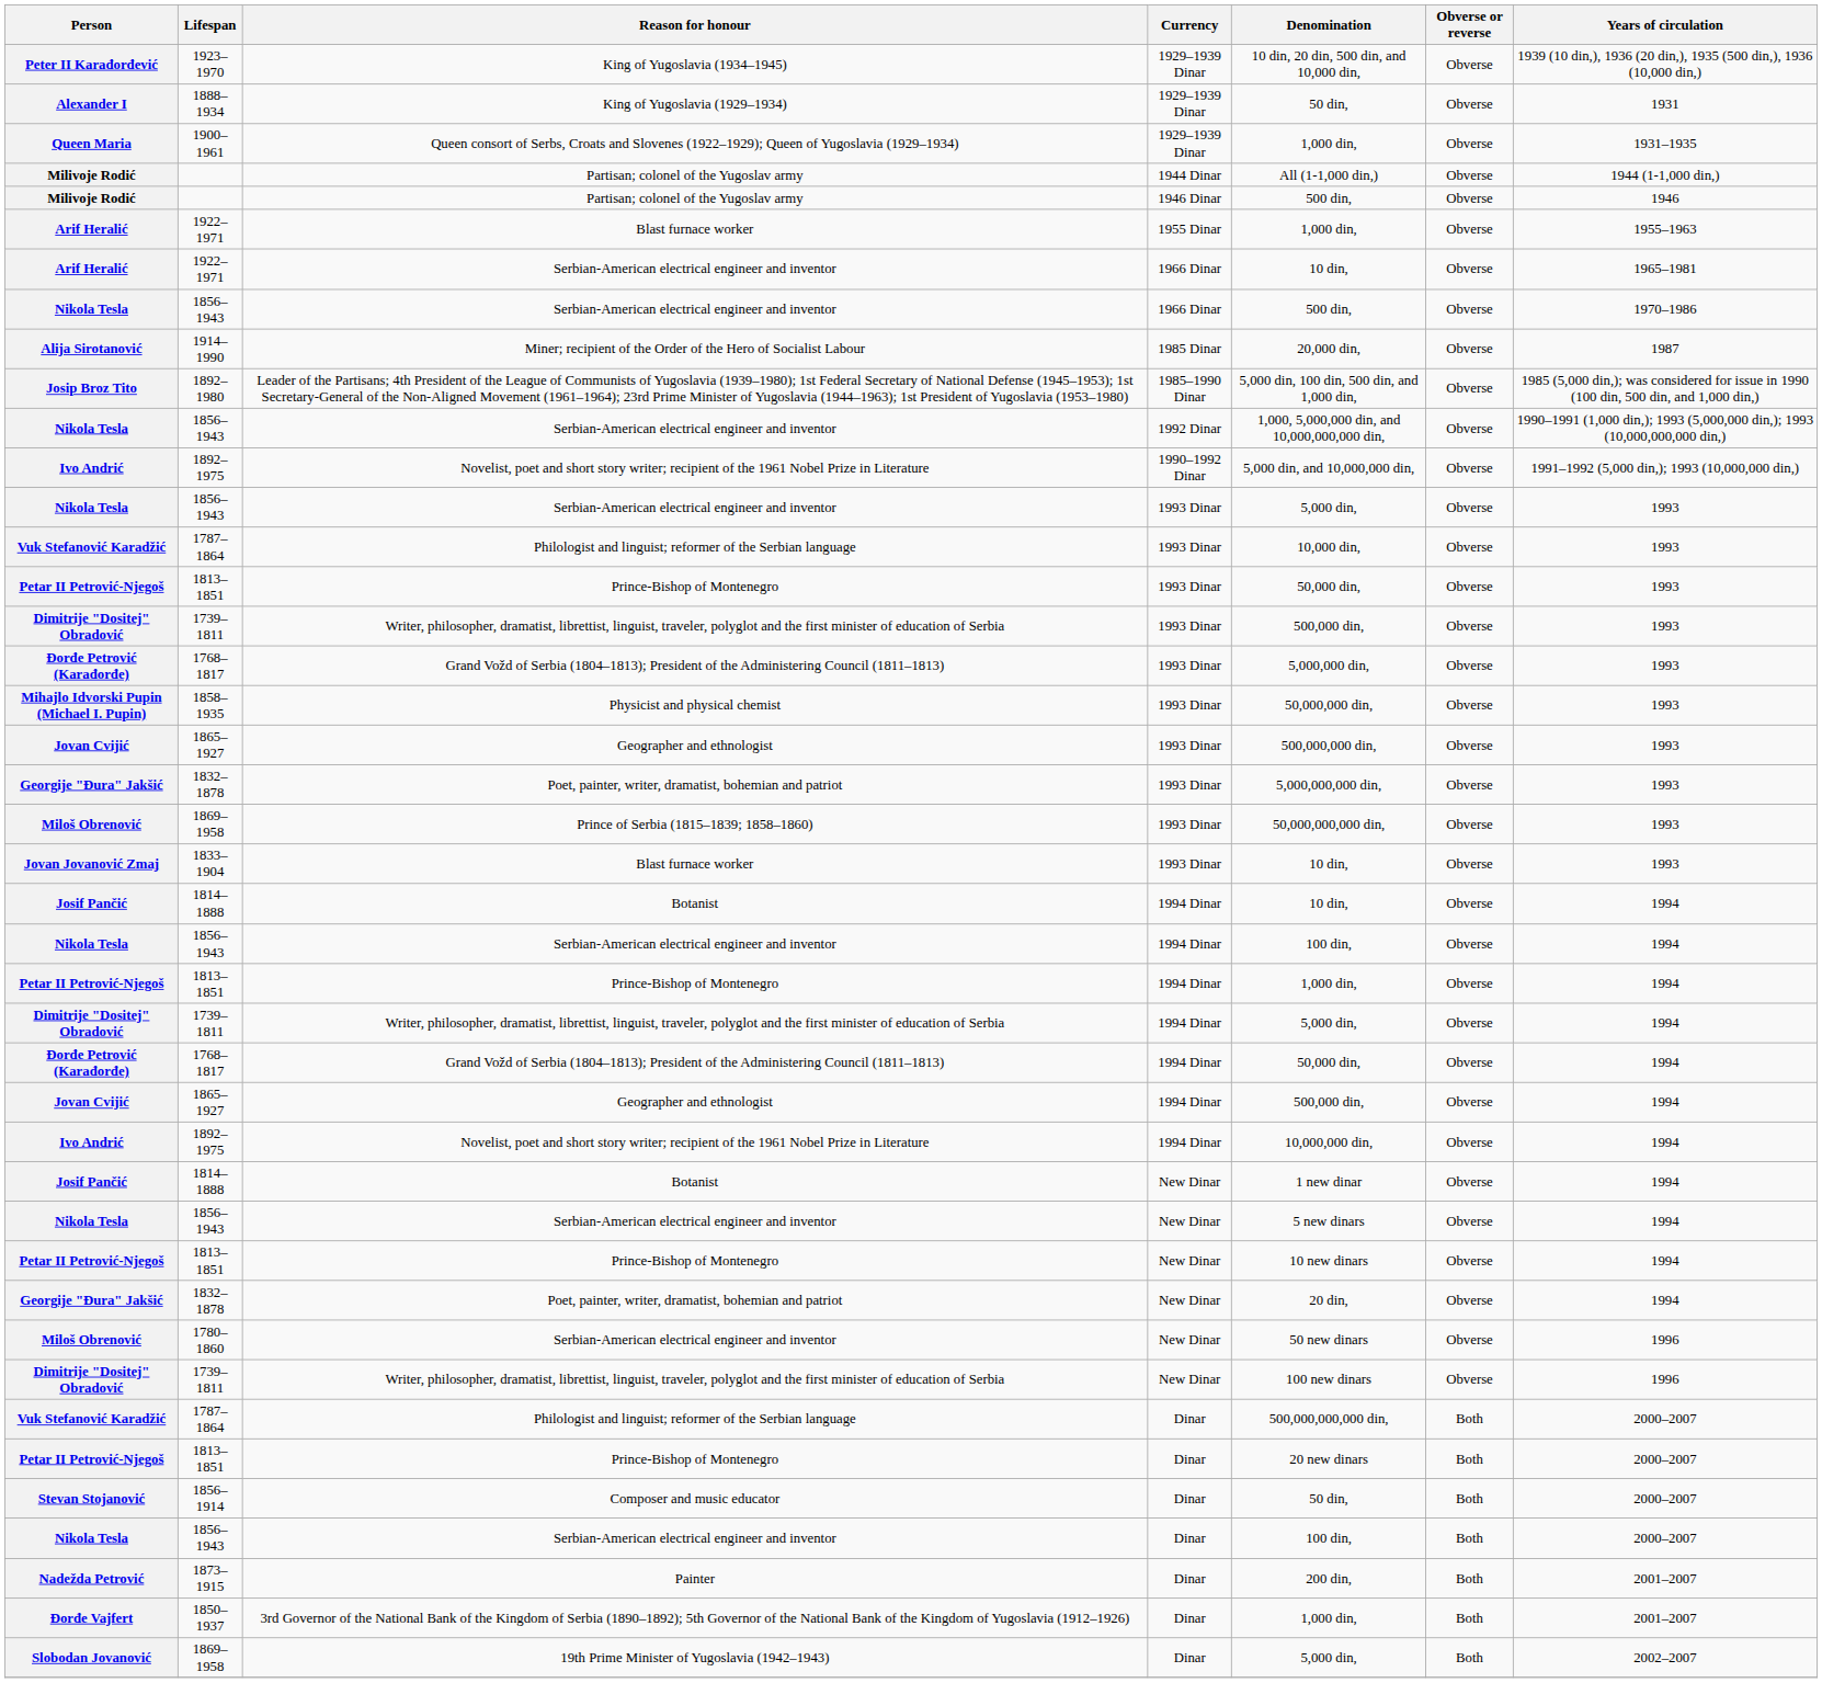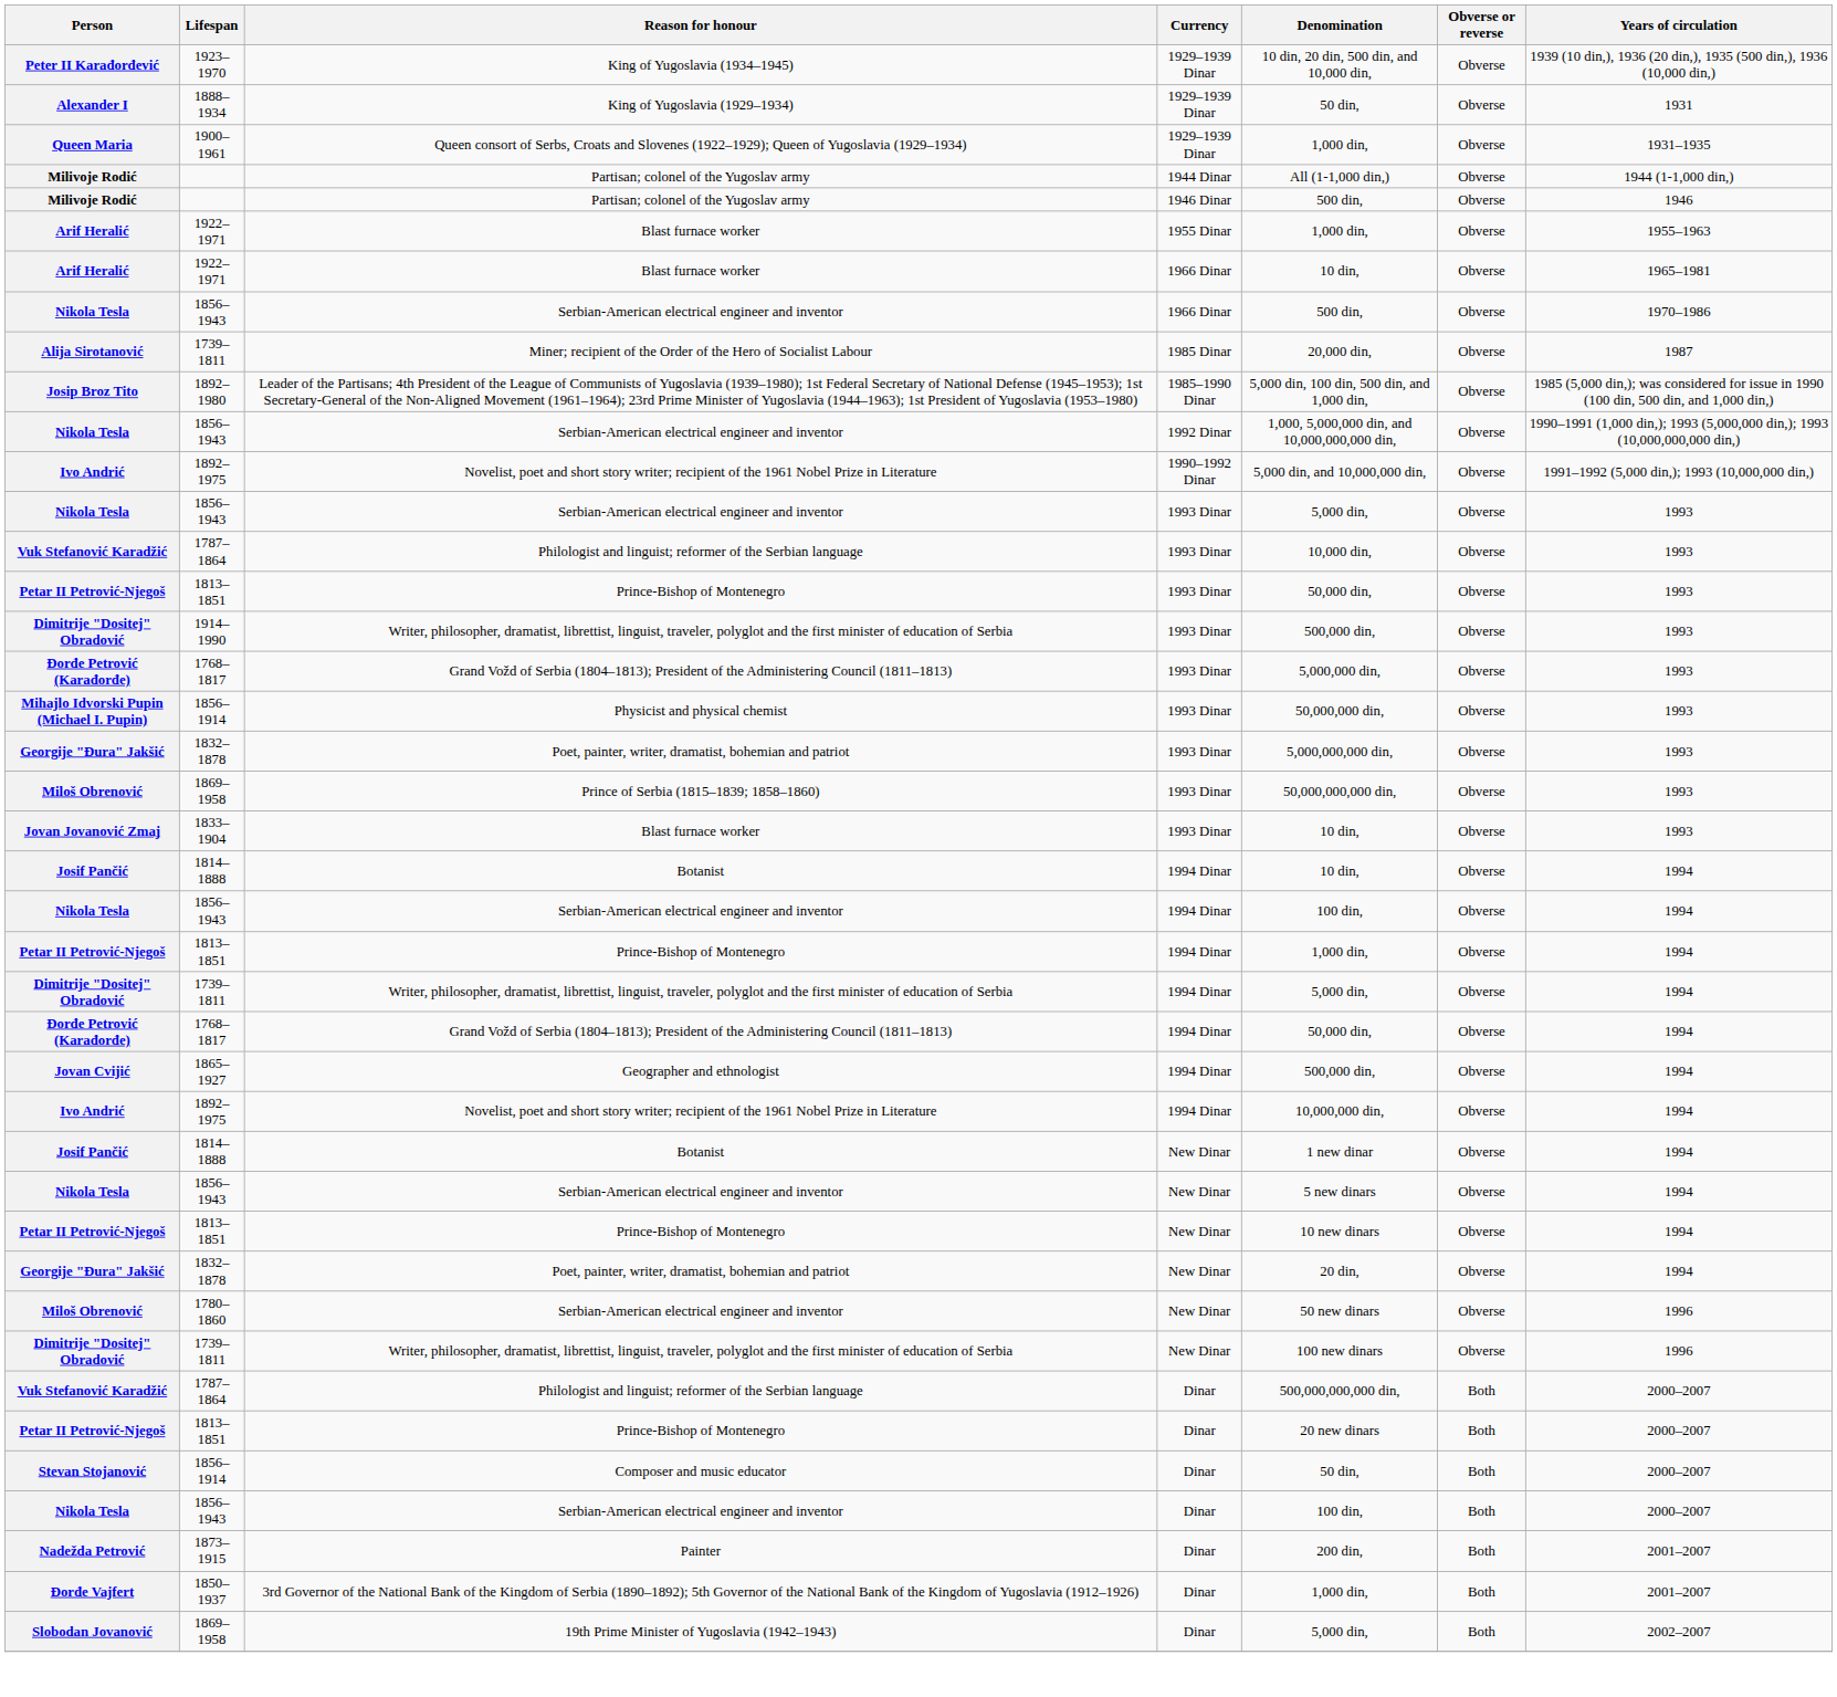 <table class="wikitable" style="font-size:95%; text-align:center;">
 <tr>
 <th>Person</th>
 <th>Lifespan</th>
 <th>Reason for honour</th>
 <th>Currency</th>
 <th>Denomination</th>
 <th>Obverse or reverse</th>
 <th>Years of circulation</th>
 </tr>
 <tr>
 <th><a href='#'>Peter II Karađorđević</a></th>
 <td>1923–1970</td>
 <td>King of Yugoslavia (1934–1945)</td>
 <td>1929–1939 Dinar</td>
 <td>10 din, 20 din, 500 din, and 10,000 din,</td>
 <td>Obverse</td>
 <td>1939 (10 din,), 1936 (20 din,), 1935 (500 din,), 1936 (10,000 din,)</td>
 </tr>
 <tr>
 <th><a href='#'>Alexander I</a></th>
 <td>1888–1934</td>
 <td>King of Yugoslavia (1929–1934)</td>
 <td>1929–1939 Dinar</td>
 <td>50 din,</td>
 <td>Obverse</td>
 <td>1931</td>
 </tr>
 <tr>
 <th><a href='#'>Queen Maria</a></th>
 <td>1900–1961</td>
 <td>Queen consort of Serbs, Croats and Slovenes (1922–1929); Queen of Yugoslavia (1929–1934)</td>
 <td>1929–1939 Dinar</td>
 <td>1,000 din,</td>
 <td>Obverse</td>
 <td>1931–1935</td>
 </tr>
 <tr>
 <th>Milivoje Rodić</th>
 <td></td>
 <td>Partisan; colonel of the Yugoslav army</td>
 <td>1944 Dinar</td>
 <td>All (1-1,000 din,)</td>
 <td>Obverse</td>
 <td>1944 (1-1,000 din,)</td>
 </tr>
 <tr>
 <th>Milivoje Rodić</th>
 <td></td>
 <td>Partisan; colonel of the Yugoslav army</td>
 <td>1946 Dinar</td>
 <td>500 din,</td>
 <td>Obverse</td>
 <td>1946</td>
 </tr>
 <tr>
 <th><a href='#'>Arif Heralić</a></th>
 <td>1922–1971</td>
 <td>Blast furnace worker</td>
 <td>1955 Dinar</td>
 <td>1,000 din,</td>
 <td>Obverse</td>
 <td>1955–1963</td>
 </tr>
 <tr>
 <th><a href='#'>Arif Heralić</a></th>
 <td>1922–1971</td>
-<td>Serbian-American electrical engineer and inventor</td>
+<td>Blast furnace worker</td>
 <td>1966 Dinar</td>
 <td>10 din,</td>
 <td>Obverse</td>
 <td>1965–1981</td>
 </tr>
 <tr>
 <th><a href='#'>Nikola Tesla</a></th>
 <td>1856–1943</td>
 <td>Serbian-American electrical engineer and inventor</td>
 <td>1966 Dinar</td>
 <td>500 din,</td>
 <td>Obverse</td>
 <td>1970–1986</td>
 </tr>
 <tr>
 <th><a href='#'>Alija Sirotanović</a></th>
-<td>1914–1990</td>
+<td>1739–1811</td>
 <td>Miner; recipient of the Order of the Hero of Socialist Labour</td>
 <td>1985 Dinar</td>
 <td>20,000 din,</td>
 <td>Obverse</td>
 <td>1987</td>
 </tr>
 <tr>
 <th><a href='#'>Josip Broz Tito</a></th>
 <td>1892–1980</td>
 <td>Leader of the Partisans; 4th President of the League of Communists of Yugoslavia (1939–1980); 1st Federal Secretary of National Defense (1945–1953); 1st Secretary-General of the Non-Aligned Movement (1961–1964); 23rd Prime Minister of Yugoslavia (1944–1963); 1st President of Yugoslavia (1953–1980)</td>
 <td>1985–1990 Dinar</td>
 <td>5,000 din, 100 din, 500 din, and 1,000 din,</td>
 <td>Obverse</td>
 <td>1985 (5,000 din,); was considered for issue in 1990 (100 din, 500 din, and 1,000 din,)</td>
 </tr>
 <tr>
 <th><a href='#'>Nikola Tesla</a></th>
 <td>1856–1943</td>
 <td>Serbian-American electrical engineer and inventor</td>
 <td>1992 Dinar</td>
 <td>1,000, 5,000,000 din, and 10,000,000,000 din,</td>
 <td>Obverse</td>
 <td>1990–1991 (1,000 din,); 1993 (5,000,000 din,); 1993 (10,000,000,000 din,)</td>
 </tr>
 <tr>
 <th><a href='#'>Ivo Andrić</a></th>
 <td>1892–1975</td>
 <td>Novelist, poet and short story writer; recipient of the 1961 Nobel Prize in Literature</td>
 <td>1990–1992 Dinar</td>
 <td>5,000 din, and 10,000,000 din,</td>
 <td>Obverse</td>
 <td>1991–1992 (5,000 din,); 1993 (10,000,000 din,)</td>
 </tr>
 <tr>
 <th><a href='#'>Nikola Tesla</a></th>
 <td>1856–1943</td>
 <td>Serbian-American electrical engineer and inventor</td>
 <td>1993 Dinar</td>
 <td>5,000 din,</td>
 <td>Obverse</td>
 <td>1993</td>
 </tr>
 <tr>
 <th><a href='#'>Vuk Stefanović Karadžić</a></th>
 <td>1787–1864</td>
 <td>Philologist and linguist; reformer of the Serbian language</td>
 <td>1993 Dinar</td>
 <td>10,000 din,</td>
 <td>Obverse</td>
 <td>1993</td>
 </tr>
 <tr>
 <th><a href='#'>Petar II Petrović-Njegoš</a></th>
 <td>1813–1851</td>
 <td>Prince-Bishop of Montenegro</td>
 <td>1993 Dinar</td>
 <td>50,000 din,</td>
 <td>Obverse</td>
 <td>1993</td>
 </tr>
 <tr>
 <th><a href='#'>Dimitrije "Dositej" Obradović</a></th>
-<td>1739–1811</td>
+<td>1914–1990</td>
 <td>Writer, philosopher, dramatist, librettist, linguist, traveler, polyglot and the first minister of education of Serbia</td>
 <td>1993 Dinar</td>
 <td>500,000 din,</td>
 <td>Obverse</td>
 <td>1993</td>
 </tr>
 <tr>
 <th><a href='#'>Đorđe Petrović (Karađorđe)</a></th>
 <td>1768–1817</td>
 <td>Grand Vožd of Serbia (1804–1813); President of the Administering Council (1811–1813)</td>
 <td>1993 Dinar</td>
 <td>5,000,000 din,</td>
 <td>Obverse</td>
 <td>1993</td>
 </tr>
 <tr>
 <th><a href='#'>Mihajlo Idvorski Pupin (Michael I. Pupin)</a></th>
-<td>1858–1935</td>
+<td>1856–1914</td>
 <td>Physicist and physical chemist</td>
 <td>1993 Dinar</td>
 <td>50,000,000 din,</td>
-<td>Obverse</td>
-<td>1993</td>
-</tr>
-<tr>
-<th><a href='#'>Jovan Cvijić</a></th>
-<td>1865–1927</td>
-<td>Geographer and ethnologist</td>
-<td>1993 Dinar</td>
-<td>500,000,000 din,</td>
 <td>Obverse</td>
 <td>1993</td>
 </tr>
 <tr>
 <th><a href='#'>Georgije "Đura" Jakšić</a></th>
 <td>1832–1878</td>
 <td>Poet, painter, writer, dramatist, bohemian and patriot</td>
 <td>1993 Dinar</td>
 <td>5,000,000,000 din,</td>
 <td>Obverse</td>
 <td>1993</td>
 </tr>
 <tr>
 <th><a href='#'>Miloš Obrenović</a></th>
 <td>1869–1958</td>
 <td>Prince of Serbia (1815–1839; 1858–1860)</td>
 <td>1993 Dinar</td>
 <td>50,000,000,000 din,</td>
 <td>Obverse</td>
 <td>1993</td>
 </tr>
 <tr>
 <th><a href='#'>Jovan Jovanović Zmaj</a></th>
 <td>1833–1904</td>
 <td>Blast furnace worker</td>
 <td>1993 Dinar</td>
 <td>10 din,</td>
 <td>Obverse</td>
 <td>1993</td>
 </tr>
 <tr>
 <th><a href='#'>Josif Pančić</a></th>
 <td>1814–1888</td>
 <td>Botanist</td>
 <td>1994 Dinar</td>
 <td>10 din,</td>
 <td>Obverse</td>
 <td>1994</td>
 </tr>
 <tr>
 <th><a href='#'>Nikola Tesla</a></th>
 <td>1856–1943</td>
 <td>Serbian-American electrical engineer and inventor</td>
 <td>1994 Dinar</td>
 <td>100 din,</td>
 <td>Obverse</td>
 <td>1994</td>
 </tr>
 <tr>
 <th><a href='#'>Petar II Petrović-Njegoš</a></th>
 <td>1813–1851</td>
 <td>Prince-Bishop of Montenegro</td>
 <td>1994 Dinar</td>
 <td>1,000 din,</td>
 <td>Obverse</td>
 <td>1994</td>
 </tr>
 <tr>
 <th><a href='#'>Dimitrije "Dositej" Obradović</a></th>
 <td>1739–1811</td>
 <td>Writer, philosopher, dramatist, librettist, linguist, traveler, polyglot and the first minister of education of Serbia</td>
 <td>1994 Dinar</td>
 <td>5,000 din,</td>
 <td>Obverse</td>
 <td>1994</td>
 </tr>
 <tr>
 <th><a href='#'>Đorđe Petrović (Karađorđe)</a></th>
 <td>1768–1817</td>
 <td>Grand Vožd of Serbia (1804–1813); President of the Administering Council (1811–1813)</td>
 <td>1994 Dinar</td>
 <td>50,000 din,</td>
 <td>Obverse</td>
 <td>1994</td>
 </tr>
 <tr>
 <th><a href='#'>Jovan Cvijić</a></th>
 <td>1865–1927</td>
 <td>Geographer and ethnologist</td>
 <td>1994 Dinar</td>
 <td>500,000 din,</td>
 <td>Obverse</td>
 <td>1994</td>
 </tr>
 <tr>
 <th><a href='#'>Ivo Andrić</a></th>
 <td>1892–1975</td>
 <td>Novelist, poet and short story writer; recipient of the 1961 Nobel Prize in Literature</td>
 <td>1994 Dinar</td>
 <td>10,000,000 din,</td>
 <td>Obverse</td>
 <td>1994</td>
 </tr>
 <tr>
 <th><a href='#'>Josif Pančić</a></th>
 <td>1814–1888</td>
 <td>Botanist</td>
 <td>New Dinar</td>
 <td>1 new dinar</td>
 <td>Obverse</td>
 <td>1994</td>
 </tr>
 <tr>
 <th><a href='#'>Nikola Tesla</a></th>
 <td>1856–1943</td>
 <td>Serbian-American electrical engineer and inventor</td>
 <td>New Dinar</td>
 <td>5 new dinars</td>
 <td>Obverse</td>
 <td>1994</td>
 </tr>
 <tr>
 <th><a href='#'>Petar II Petrović-Njegoš</a></th>
 <td>1813–1851</td>
 <td>Prince-Bishop of Montenegro</td>
 <td>New Dinar</td>
 <td>10 new dinars</td>
 <td>Obverse</td>
 <td>1994</td>
 </tr>
 <tr>
 <th><a href='#'>Georgije "Đura" Jakšić</a></th>
 <td>1832–1878</td>
 <td>Poet, painter, writer, dramatist, bohemian and patriot</td>
 <td>New Dinar</td>
 <td>20 din,</td>
 <td>Obverse</td>
 <td>1994</td>
 </tr>
 <tr>
 <th><a href='#'>Miloš Obrenović</a></th>
 <td>1780–1860</td>
 <td>Serbian-American electrical engineer and inventor</td>
 <td>New Dinar</td>
 <td>50 new dinars</td>
 <td>Obverse</td>
 <td>1996</td>
 </tr>
 <tr>
 <th><a href='#'>Dimitrije "Dositej" Obradović</a></th>
 <td>1739–1811</td>
 <td>Writer, philosopher, dramatist, librettist, linguist, traveler, polyglot and the first minister of education of Serbia</td>
 <td>New Dinar</td>
 <td>100 new dinars</td>
 <td>Obverse</td>
 <td>1996</td>
 </tr>
 <tr>
 <th><a href='#'>Vuk Stefanović Karadžić</a></th>
 <td>1787–1864</td>
 <td>Philologist and linguist; reformer of the Serbian language</td>
 <td>Dinar</td>
 <td>500,000,000,000 din,</td>
 <td>Both</td>
 <td>2000–2007</td>
 </tr>
 <tr>
 <th><a href='#'>Petar II Petrović-Njegoš</a></th>
 <td>1813–1851</td>
 <td>Prince-Bishop of Montenegro</td>
 <td>Dinar</td>
 <td>20 new dinars</td>
 <td>Both</td>
 <td>2000–2007</td>
 </tr>
 <tr>
 <th><a href='#'>Stevan Stojanović</a></th>
 <td>1856–1914</td>
 <td>Composer and music educator</td>
 <td>Dinar</td>
 <td>50 din,</td>
 <td>Both</td>
 <td>2000–2007</td>
 </tr>
 <tr>
 <th><a href='#'>Nikola Tesla</a></th>
 <td>1856–1943</td>
 <td>Serbian-American electrical engineer and inventor</td>
 <td>Dinar</td>
 <td>100 din,</td>
 <td>Both</td>
 <td>2000–2007</td>
 </tr>
 <tr>
 <th><a href='#'>Nadežda Petrović</a></th>
 <td>1873–1915</td>
 <td>Painter</td>
 <td>Dinar</td>
 <td>200 din,</td>
 <td>Both</td>
 <td>2001–2007</td>
 </tr>
 <tr>
 <th><a href='#'>Đorđe Vajfert</a></th>
 <td>1850–1937</td>
 <td>3rd Governor of the National Bank of the Kingdom of Serbia (1890–1892); 5th Governor of the National Bank of the Kingdom of Yugoslavia (1912–1926)</td>
 <td>Dinar</td>
 <td>1,000 din,</td>
 <td>Both</td>
 <td>2001–2007</td>
 </tr>
 <tr>
 <th><a href='#'>Slobodan Jovanović</a></th>
 <td>1869–1958</td>
 <td>19th Prime Minister of Yugoslavia (1942–1943)</td>
 <td>Dinar</td>
 <td>5,000 din,</td>
 <td>Both</td>
 <td>2002–2007</td>
 </tr>
 <tr>
 </tr>
 </table>
